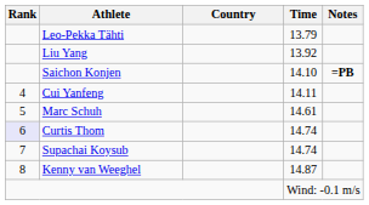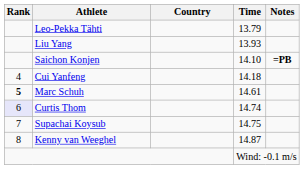 <table class="wikitable sortable" style="text-align:center">
 <tr>
 <th>Rank</th>
 <th style="width:180px">Athlete</th>
 <th style="width:125px">Country</th>
 <th>Time</th>
 <th>Notes</th>
 </tr>
 <tr>
 <td></td>
 <td style="text-align:left;"><a href='#'>Leo-Pekka Tähti</a></td>
 <td style="text-align:left;"></td>
 <td>13.79</td>
 <td></td>
 </tr>
 <tr>
 <td></td>
 <td style="text-align:left;"><a href='#'>Liu Yang</a></td>
 <td style="text-align:left;"></td>
-<td>13.92</td>
+<td>13.93</td>
 <td></td>
 </tr>
 <tr>
 <td></td>
 <td style="text-align:left;"><a href='#'>Saichon Konjen</a></td>
 <td style="text-align:left;"></td>
 <td>14.10</td>
 <td><strong>=PB</strong></td>
 </tr>
 <tr>
 <td>4</td>
 <td style="text-align:left;"><a href='#'>Cui Yanfeng</a></td>
 <td style="text-align:left;"></td>
-<td>14.11</td>
+<td>14.18</td>
 <td></td>
 </tr>
 <tr>
-<td>5</td>
+<td><strong>5</strong></td>
 <td style="text-align:left;"><a href='#'>Marc Schuh</a></td>
 <td style="text-align:left;"></td>
 <td>14.61</td>
 <td></td>
 </tr>
 <tr>
 <td style="background: lavender;">6</td>
 <td style="text-align:left;"><a href='#'>Curtis Thom</a></td>
 <td style="text-align:left;"></td>
 <td>14.74</td>
 <td></td>
 </tr>
 <tr>
 <td>7</td>
 <td style="text-align:left;"><a href='#'>Supachai Koysub</a></td>
 <td style="text-align:left;"></td>
-<td>14.74</td>
+<td>14.75</td>
 <td></td>
 </tr>
 <tr>
 <td>8</td>
 <td style="text-align:left;"><a href='#'>Kenny van Weeghel</a></td>
 <td style="text-align:left;"></td>
 <td>14.87</td>
 <td></td>
 </tr>
 <tr class="sortbottom">
 <td colspan="3"></td>
 <td colspan="2">Wind: -0.1 m/s</td>
 </tr>
 </table>
